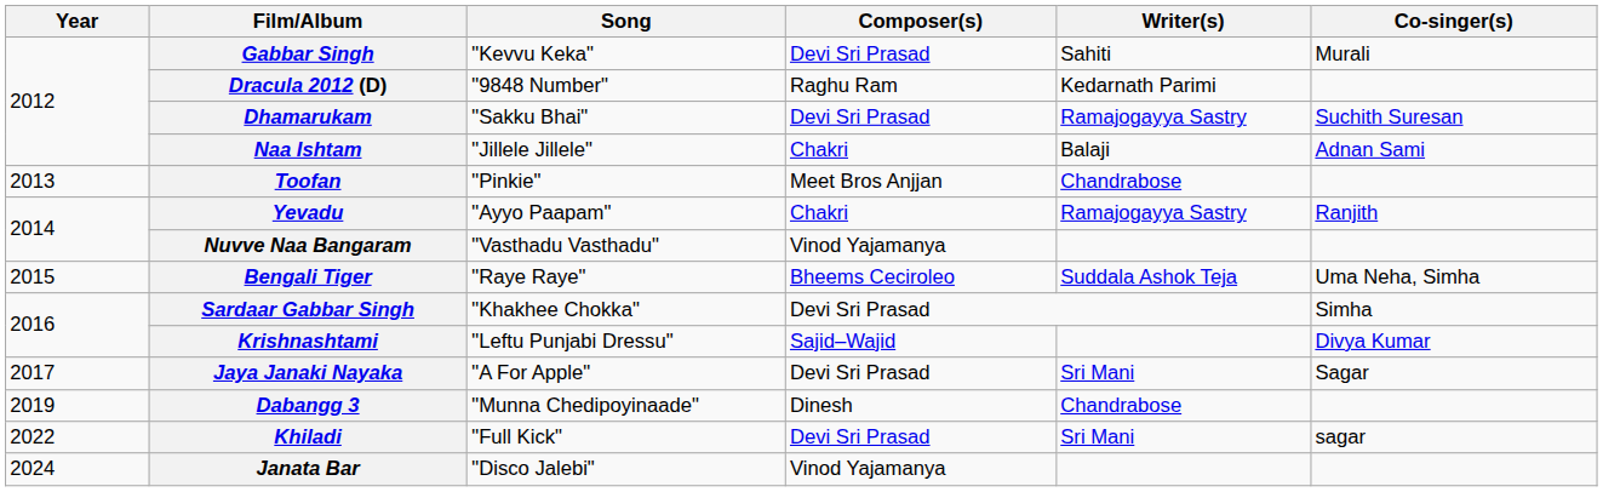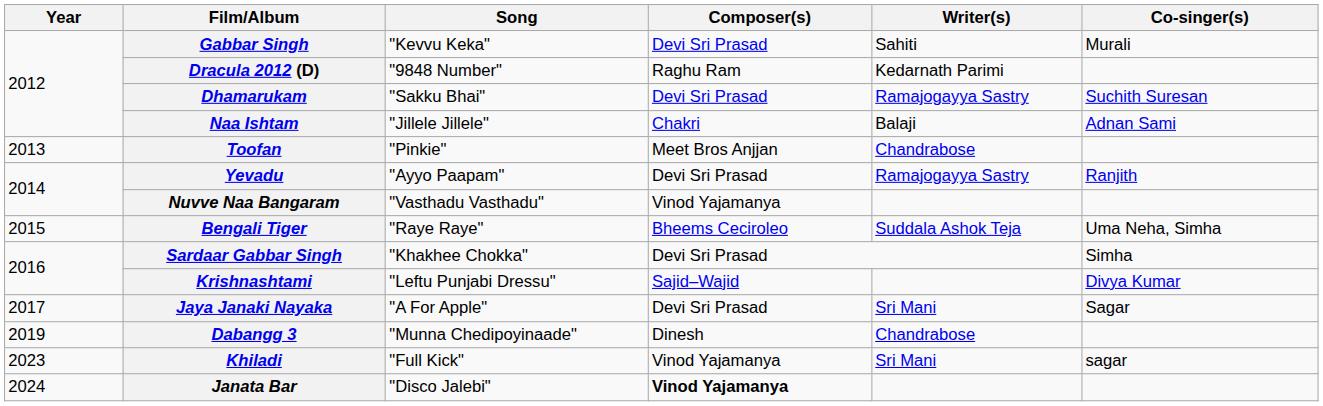 <table class="wikitable plainrowheaders" width="100%" textcolor:#000;">
 <tr>
 <th scope="col" width=9%><strong>Year</strong></th>
 <th scope="col" width=20%><strong>Film/Album</strong></th>
 <th scope="col" width=20%><strong>Song</strong></th>
 <th scope="col" width=17%><strong>Composer(s)</strong></th>
 <th scope="col" width=16%><strong>Writer(s)</strong></th>
 <th scope="col" width=18%><strong>Co-singer(s)</strong></th>
 </tr>
 <tr>
 <td rowspan="4">2012</td>
 <th><em><a href='#'>Gabbar Singh</a></em></th>
 <td>"Kevvu Keka"</td>
 <td><a href='#'>Devi Sri Prasad</a></td>
 <td>Sahiti</td>
 <td>Murali</td>
 </tr>
 <tr>
 <th><em><a href='#'>Dracula 2012</a></em> (D)</th>
 <td>"9848 Number"</td>
 <td>Raghu Ram</td>
 <td>Kedarnath Parimi</td>
 <td></td>
 </tr>
 <tr>
 <th><em><a href='#'>Dhamarukam</a></em></th>
 <td>"Sakku Bhai"</td>
 <td><a href='#'>Devi Sri Prasad</a></td>
 <td><a href='#'>Ramajogayya Sastry</a></td>
 <td><a href='#'>Suchith Suresan</a></td>
 </tr>
 <tr>
 <th><em><a href='#'>Naa Ishtam</a></em></th>
 <td>"Jillele Jillele"</td>
 <td><a href='#'>Chakri</a></td>
 <td>Balaji</td>
 <td><a href='#'>Adnan Sami</a></td>
 </tr>
 <tr>
 <td>2013</td>
 <th><em><a href='#'>Toofan</a></em></th>
 <td>"Pinkie"</td>
 <td>Meet Bros Anjjan</td>
 <td><a href='#'>Chandrabose</a></td>
 <td></td>
 </tr>
 <tr>
 <td rowspan="2">2014</td>
 <th><em><a href='#'>Yevadu</a></em></th>
 <td>"Ayyo Paapam"</td>
-<td><a href='#'>Chakri</a></td>
+<td>Devi Sri Prasad</td>
 <td><a href='#'>Ramajogayya Sastry</a></td>
 <td><a href='#'>Ranjith</a></td>
 </tr>
 <tr>
 <th><em>Nuvve Naa Bangaram</em></th>
 <td>"Vasthadu Vasthadu"</td>
 <td>Vinod Yajamanya</td>
 <td></td>
 <td></td>
 </tr>
 <tr>
 <td>2015</td>
 <th><em><a href='#'>Bengali Tiger</a></em></th>
 <td>"Raye Raye"</td>
 <td><a href='#'>Bheems Ceciroleo</a></td>
 <td><a href='#'>Suddala Ashok Teja</a></td>
 <td>Uma Neha, Simha</td>
 </tr>
 <tr>
 <td rowspan="2">2016</td>
 <th><em><a href='#'>Sardaar Gabbar Singh</a></em></th>
 <td>"Khakhee Chokka"</td>
 <td colspan="2">Devi Sri Prasad</td>
 <td>Simha</td>
 </tr>
 <tr>
 <th><em><a href='#'>Krishnashtami</a></em></th>
 <td>"Leftu Punjabi Dressu"</td>
 <td><a href='#'>Sajid–Wajid</a></td>
 <td></td>
 <td><a href='#'>Divya Kumar</a></td>
 </tr>
 <tr>
 <td>2017</td>
 <th><em><a href='#'>Jaya Janaki Nayaka</a></em></th>
 <td>"A For Apple"</td>
 <td>Devi Sri Prasad</td>
 <td><a href='#'>Sri Mani</a></td>
 <td>Sagar</td>
 </tr>
 <tr>
 <td>2019</td>
 <th><em><a href='#'>Dabangg 3</a></em></th>
 <td>"Munna Chedipoyinaade"</td>
 <td>Dinesh</td>
 <td><a href='#'>Chandrabose</a></td>
 <td></td>
 </tr>
 <tr>
-<td>2022</td>
+<td>2023</td>
 <th><a href='#'><em>Khiladi</em></a></th>
 <td>"Full Kick"</td>
-<td><a href='#'>Devi Sri Prasad</a></td>
+<td>Vinod Yajamanya</td>
 <td><a href='#'>Sri Mani</a></td>
 <td>sagar</td>
 </tr>
 <tr>
 <td>2024</td>
 <th><em>Janata Bar</em></th>
 <td>"Disco Jalebi"</td>
-<td>Vinod Yajamanya</td>
+<td><strong>Vinod Yajamanya</strong></td>
 <td></td>
 <td></td>
 </tr>
 </table>
